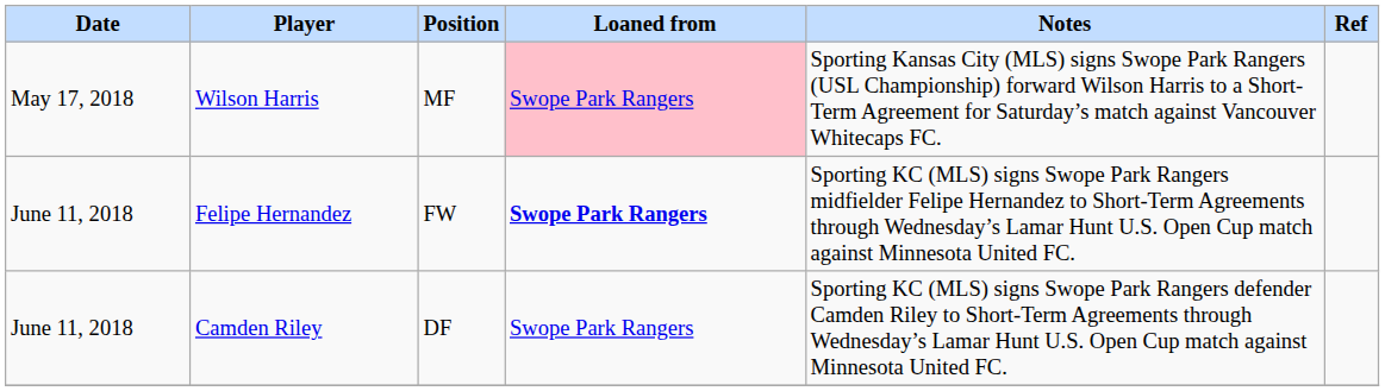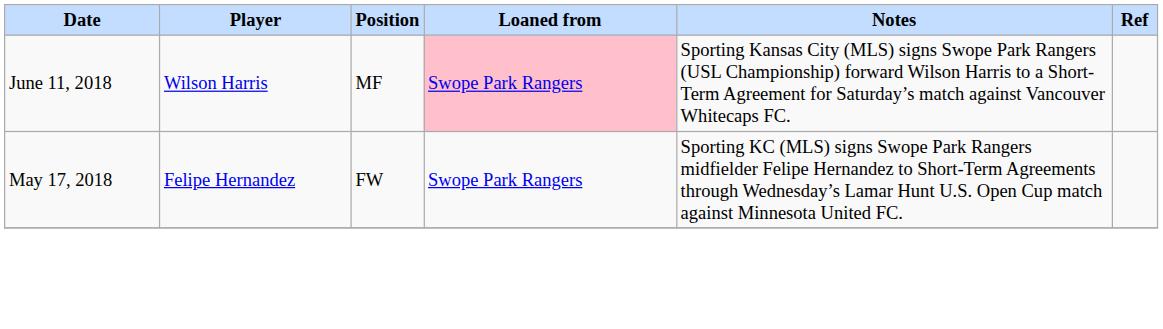 <table class="wikitable" style="text-align:left; font-size:95%;">
 <tr>
 <th style="background:#c2ddff; width:120px;">Date</th>
 <th style="background:#c2ddff; width:150px;">Player</th>
 <th style="background:#c2ddff; width:50px;">Position</th>
 <th style="background:#c2ddff; width:200px;">Loaned from</th>
 <th style="background:#c2ddff; width:350px;">Notes</th>
 <th style="background:#c2ddff; width:30px;">Ref</th>
 </tr>
 <tr>
-<td>May 17, 2018</td>
+<td>June 11, 2018</td>
 <td> <a href='#'>Wilson Harris</a></td>
 <td>MF</td>
 <td style="background: pink;"><a href='#'>Swope Park Rangers</a></td>
 <td>Sporting Kansas City (MLS) signs Swope Park Rangers (USL Championship) forward Wilson Harris to a Short-Term Agreement for Saturday’s match against Vancouver Whitecaps FC.</td>
 <td></td>
 </tr>
 <tr>
-<td>June 11, 2018</td>
+<td>May 17, 2018</td>
 <td> <a href='#'>Felipe Hernandez</a></td>
 <td>FW</td>
-<td><strong><a href='#'>Swope Park Rangers</a></strong></td>
+<td><a href='#'>Swope Park Rangers</a></td>
 <td>Sporting KC (MLS) signs Swope Park Rangers midfielder Felipe Hernandez to Short-Term Agreements through Wednesday’s Lamar Hunt U.S. Open Cup match against Minnesota United FC.</td>
-<td></td>
-</tr>
-<tr>
-<td>June 11, 2018</td>
-<td> <a href='#'>Camden Riley</a></td>
-<td>DF</td>
-<td><a href='#'>Swope Park Rangers</a></td>
-<td>Sporting KC (MLS) signs Swope Park Rangers defender Camden Riley to Short-Term Agreements through Wednesday’s Lamar Hunt U.S. Open Cup match against Minnesota United FC.</td>
 <td></td>
 </tr>
 <tr>
 </tr>
 </table>
